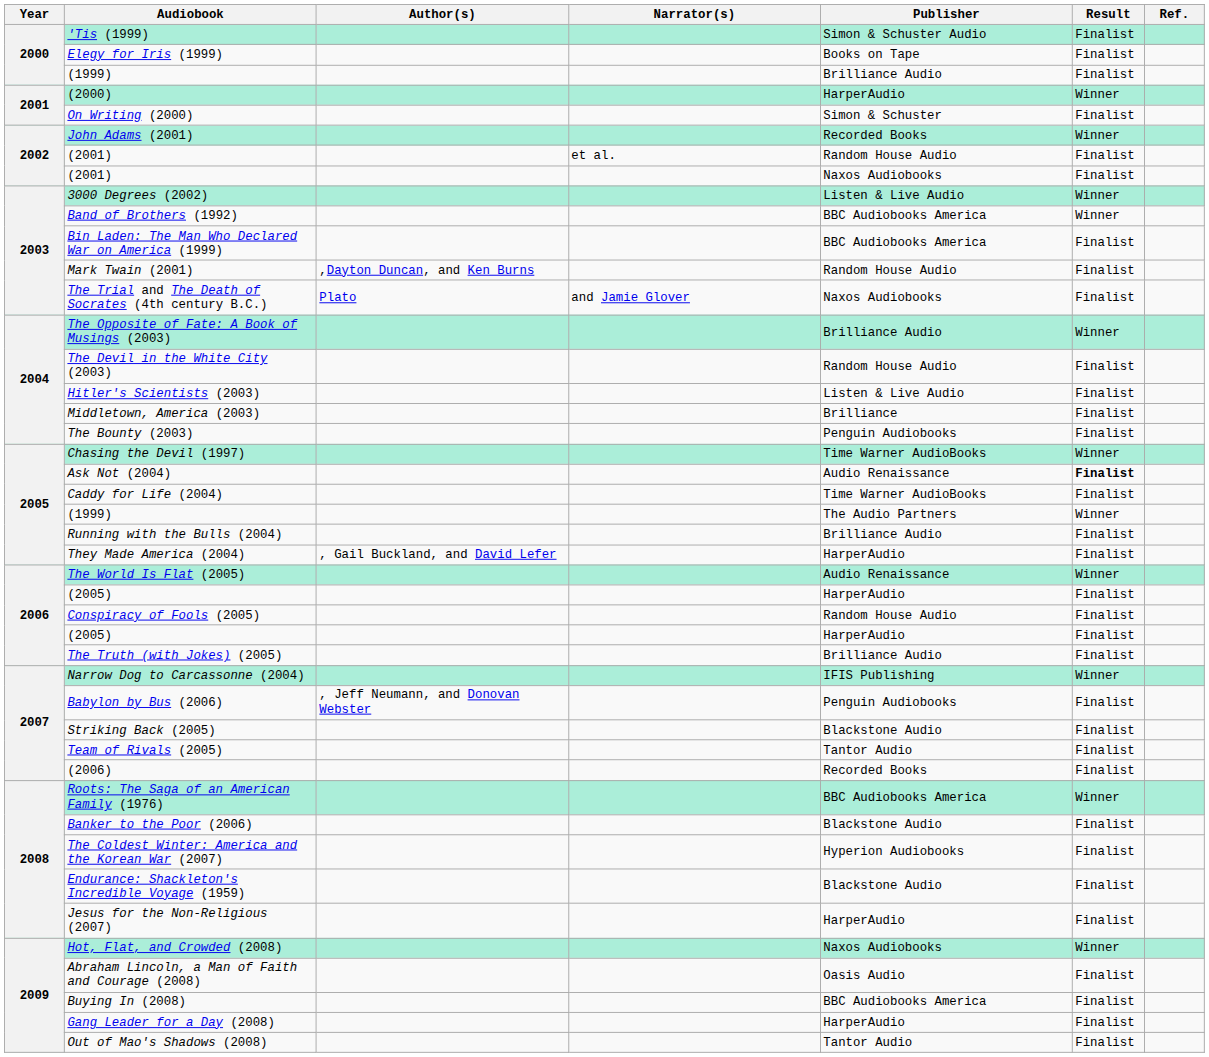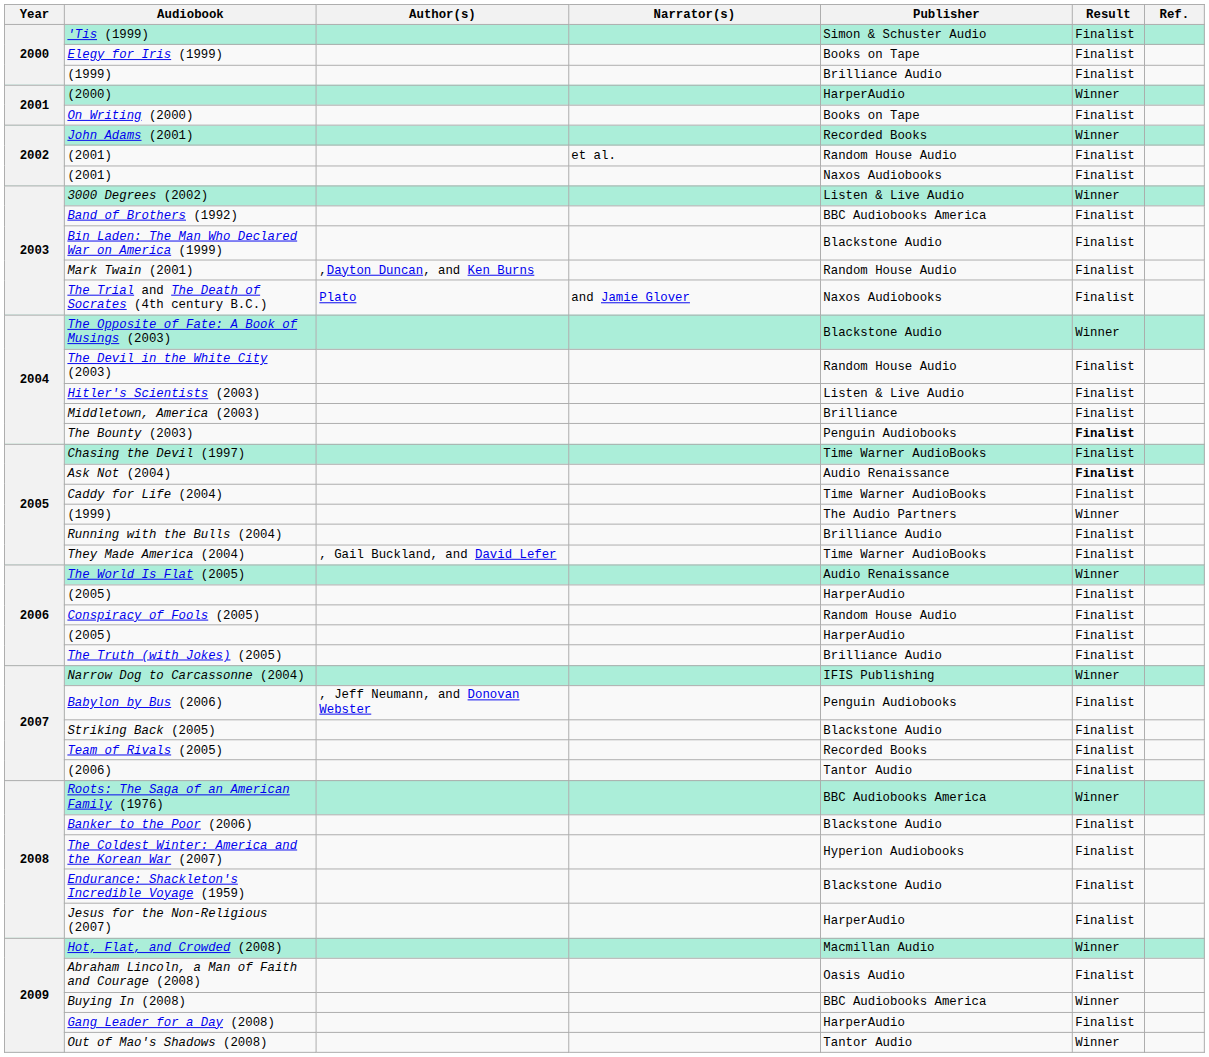 <table class="wikitable sortable mw-collapsible" style="width:100%">
 <tr>
 <th scope="col" width="5%">Year</th>
 <th scope="col" width="21%">Audiobook</th>
 <th scope="col" width="21%">Author(s)</th>
 <th scope="col" width="21%">Narrator(s)</th>
 <th scope="col" width="21%">Publisher</th>
 <th scope="col" width="6%">Result</th>
 <th scope="col" width="5%">Ref.</th>
 </tr>
 <tr style="background:#ABEED9">
 <th rowspan="3">2000<br></th>
 <td><em><a href='#'>'Tis</a></em> (1999)</td>
 <td></td>
 <td></td>
 <td>Simon & Schuster Audio</td>
 <td>Finalist</td>
 <td></td>
 </tr>
 <tr>
 <td><em><a href='#'>Elegy for Iris</a></em> (1999)</td>
 <td></td>
 <td></td>
 <td>Books on Tape</td>
 <td>Finalist</td>
 <td></td>
 </tr>
 <tr>
 <td><em></em> (1999)</td>
 <td></td>
 <td></td>
 <td>Brilliance Audio</td>
 <td>Finalist</td>
 <td></td>
 </tr>
 <tr style="background:#ABEED9">
 <th rowspan="2">2001<br></th>
 <td><em></em> (2000)</td>
 <td></td>
 <td></td>
 <td>HarperAudio</td>
 <td>Winner</td>
 <td></td>
 </tr>
 <tr>
 <td><em><a href='#'>On Writing</a></em> (2000)</td>
 <td></td>
 <td></td>
-<td>Simon & Schuster</td>
+<td>Books on Tape</td>
 <td>Finalist</td>
 <td></td>
 </tr>
 <tr style="background:#ABEED9">
 <th rowspan="3">2002<br></th>
 <td><em><a href='#'>John Adams</a></em> (2001)</td>
 <td></td>
 <td></td>
 <td>Recorded Books</td>
 <td>Winner</td>
 <td></td>
 </tr>
 <tr>
 <td><em></em> (2001)</td>
 <td></td>
 <td> et al.</td>
 <td>Random House Audio</td>
 <td>Finalist</td>
 <td></td>
 </tr>
 <tr>
 <td><em></em> (2001)</td>
 <td></td>
 <td></td>
 <td>Naxos Audiobooks</td>
 <td>Finalist</td>
 <td></td>
 </tr>
 <tr style="background:#ABEED9">
 <th rowspan="5">2003<br></th>
 <td><em>3000 Degrees</em> (2002)</td>
 <td></td>
 <td></td>
 <td>Listen & Live Audio</td>
 <td>Winner</td>
 <td></td>
 </tr>
 <tr>
 <td><em><a href='#'>Band of Brothers</a></em> (1992)</td>
 <td></td>
 <td></td>
 <td>BBC Audiobooks America</td>
-<td>Winner</td>
+<td>Finalist</td>
 <td></td>
 </tr>
 <tr>
 <td><em><a href='#'>Bin Laden: The Man Who Declared War on America</a></em> (1999)</td>
 <td></td>
 <td></td>
-<td>BBC Audiobooks America</td>
+<td>Blackstone Audio</td>
 <td>Finalist</td>
 <td></td>
 </tr>
 <tr>
 <td><em>Mark Twain</em> (2001)</td>
 <td>,<a href='#'>Dayton Duncan</a>, and <a href='#'>Ken Burns</a></td>
 <td></td>
 <td>Random House Audio</td>
 <td>Finalist</td>
 <td></td>
 </tr>
 <tr>
 <td><em><a href='#'>The Trial</a></em> and <em><a href='#'>The Death of Socrates</a></em> (4th century B.C.)</td>
 <td><a href='#'>Plato</a></td>
 <td> and <a href='#'>Jamie Glover</a></td>
 <td>Naxos Audiobooks</td>
 <td>Finalist</td>
 <td></td>
 </tr>
 <tr style="background:#ABEED9">
 <th rowspan="5">2004<br></th>
 <td><em><a href='#'>The Opposite of Fate: A Book of Musings</a></em> (2003)</td>
 <td></td>
 <td></td>
-<td>Brilliance Audio</td>
+<td>Blackstone Audio</td>
 <td>Winner</td>
 <td></td>
 </tr>
 <tr>
 <td><em><a href='#'>The Devil in the White City</a></em> (2003)</td>
 <td></td>
 <td></td>
 <td>Random House Audio</td>
 <td>Finalist</td>
 <td></td>
 </tr>
 <tr>
 <td><em><a href='#'>Hitler's Scientists</a></em> (2003)</td>
 <td></td>
 <td></td>
 <td>Listen & Live Audio</td>
 <td>Finalist</td>
 <td></td>
 </tr>
 <tr>
 <td><em>Middletown, America</em> (2003)</td>
 <td></td>
 <td></td>
 <td>Brilliance</td>
 <td>Finalist</td>
 <td></td>
 </tr>
 <tr>
 <td><em>The Bounty</em> (2003)</td>
 <td></td>
 <td></td>
 <td>Penguin Audiobooks</td>
-<td>Finalist</td>
+<td><strong>Finalist</strong></td>
 <td></td>
 </tr>
 <tr style="background:#ABEED9">
 <th rowspan="6">2005<br></th>
 <td><em>Chasing the Devil</em> (1997)</td>
 <td></td>
 <td></td>
 <td>Time Warner AudioBooks</td>
-<td>Winner</td>
+<td>Finalist</td>
 <td></td>
 </tr>
 <tr>
 <td><em>Ask Not</em> (2004)</td>
 <td></td>
 <td></td>
 <td>Audio Renaissance</td>
 <td><strong>Finalist</strong></td>
 <td></td>
 </tr>
 <tr>
 <td><em>Caddy for Life</em> (2004)</td>
 <td></td>
 <td></td>
 <td>Time Warner AudioBooks</td>
 <td>Finalist</td>
 <td></td>
 </tr>
 <tr>
 <td><em></em> (1999)</td>
 <td></td>
 <td></td>
 <td>The Audio Partners</td>
 <td>Winner</td>
 <td></td>
 </tr>
 <tr>
 <td><em>Running with the Bulls</em> (2004)</td>
 <td></td>
 <td></td>
 <td>Brilliance Audio</td>
 <td>Finalist</td>
 <td></td>
 </tr>
 <tr>
 <td><em>They Made America</em> (2004)</td>
 <td>, Gail Buckland, and <a href='#'>David Lefer</a></td>
 <td></td>
-<td>HarperAudio</td>
+<td>Time Warner AudioBooks</td>
 <td>Finalist</td>
 <td></td>
 </tr>
 <tr style="background:#ABEED9">
 <th rowspan="5">2006<br></th>
 <td><em><a href='#'>The World Is Flat</a></em> (2005)</td>
 <td></td>
 <td></td>
 <td>Audio Renaissance</td>
 <td>Winner</td>
 <td></td>
 </tr>
 <tr>
 <td><em></em> (2005)</td>
 <td></td>
 <td></td>
 <td>HarperAudio</td>
 <td>Finalist</td>
 <td></td>
 </tr>
 <tr>
 <td><em><a href='#'>Conspiracy of Fools</a></em> (2005)</td>
 <td></td>
 <td></td>
 <td>Random House Audio</td>
 <td>Finalist</td>
 <td></td>
 </tr>
 <tr>
 <td><em></em> (2005)</td>
 <td></td>
 <td></td>
 <td>HarperAudio</td>
 <td>Finalist</td>
 <td></td>
 </tr>
 <tr>
 <td><em><a href='#'>The Truth (with Jokes)</a></em> (2005)</td>
 <td></td>
 <td></td>
 <td>Brilliance Audio</td>
 <td>Finalist</td>
 <td></td>
 </tr>
 <tr style="background:#ABEED9">
 <th rowspan="5">2007<br></th>
 <td><em>Narrow Dog to Carcassonne</em> (2004)</td>
 <td></td>
 <td></td>
 <td>IFIS Publishing</td>
 <td>Winner</td>
 <td></td>
 </tr>
 <tr>
 <td><em><a href='#'>Babylon by Bus</a></em> (2006)</td>
 <td>, Jeff Neumann, and <a href='#'>Donovan Webster</a></td>
 <td></td>
 <td>Penguin Audiobooks</td>
 <td>Finalist</td>
 <td></td>
 </tr>
 <tr>
 <td><em>Striking Back</em> (2005)</td>
 <td></td>
 <td></td>
 <td>Blackstone Audio</td>
 <td>Finalist</td>
 <td></td>
 </tr>
 <tr>
 <td><em><a href='#'>Team of Rivals</a></em> (2005)</td>
 <td></td>
 <td></td>
-<td>Tantor Audio</td>
+<td>Recorded Books</td>
 <td>Finalist</td>
 <td></td>
 </tr>
 <tr>
 <td><em></em> (2006)</td>
 <td></td>
 <td></td>
-<td>Recorded Books</td>
+<td>Tantor Audio</td>
 <td>Finalist</td>
 <td></td>
 </tr>
 <tr style="background:#ABEED9">
 <th rowspan="5">2008<br></th>
 <td><em><a href='#'>Roots: The Saga of an American Family</a></em> (1976)</td>
 <td></td>
 <td></td>
 <td>BBC Audiobooks America</td>
 <td>Winner</td>
 <td></td>
 </tr>
 <tr>
 <td><em><a href='#'>Banker to the Poor</a></em> (2006)</td>
 <td></td>
 <td></td>
 <td>Blackstone Audio</td>
 <td>Finalist</td>
 <td></td>
 </tr>
 <tr>
 <td><em><a href='#'>The Coldest Winter: America and the Korean War</a></em> (2007)</td>
 <td></td>
 <td></td>
 <td>Hyperion Audiobooks</td>
 <td>Finalist</td>
 <td></td>
 </tr>
 <tr>
 <td><em><a href='#'>Endurance: Shackleton's Incredible Voyage</a></em> (1959)</td>
 <td></td>
 <td></td>
 <td>Blackstone Audio</td>
 <td>Finalist</td>
 <td></td>
 </tr>
 <tr>
 <td><em>Jesus for the Non-Religious</em> (2007)</td>
 <td></td>
 <td></td>
 <td>HarperAudio</td>
 <td>Finalist</td>
 <td></td>
 </tr>
 <tr style="background:#ABEED9">
 <th rowspan="5">2009<br></th>
 <td><em><a href='#'>Hot, Flat, and Crowded</a></em> (2008)</td>
 <td></td>
 <td></td>
-<td>Naxos Audiobooks</td>
+<td>Macmillan Audio</td>
 <td>Winner</td>
 <td></td>
 </tr>
 <tr>
 <td><em>Abraham Lincoln, a Man of Faith and Courage</em> (2008)</td>
 <td></td>
 <td></td>
 <td>Oasis Audio</td>
 <td>Finalist</td>
 <td></td>
 </tr>
 <tr>
 <td><em>Buying In</em> (2008)</td>
 <td></td>
 <td></td>
 <td>BBC Audiobooks America</td>
-<td>Finalist</td>
+<td>Winner</td>
 <td></td>
 </tr>
 <tr>
 <td><em><a href='#'>Gang Leader for a Day</a></em> (2008)</td>
 <td></td>
 <td></td>
 <td>HarperAudio</td>
 <td>Finalist</td>
 <td></td>
 </tr>
 <tr>
 <td><em>Out of Mao's Shadows</em> (2008)</td>
 <td></td>
 <td></td>
 <td>Tantor Audio</td>
-<td>Finalist</td>
+<td>Winner</td>
 <td></td>
 </tr>
 </table>
